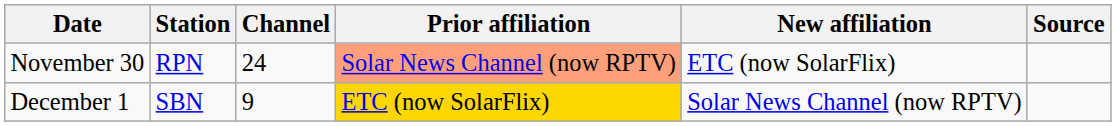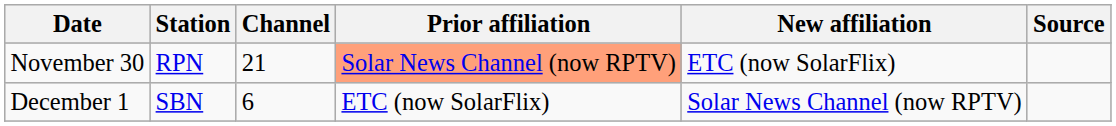 <table class="wikitable">
 <tr>
 <th>Date</th>
 <th>Station</th>
 <th>Channel</th>
 <th>Prior affiliation</th>
 <th>New affiliation</th>
 <th>Source</th>
 </tr>
 <tr>
 <td>November 30</td>
 <td><a href='#'>RPN</a></td>
-<td>24</td>
+<td>21</td>
 <td style="background: lightsalmon;"><a href='#'>Solar News Channel</a> (now RPTV)</td>
 <td><a href='#'>ETC</a> (now SolarFlix)</td>
 <td></td>
 </tr>
 <tr>
 <td>December 1</td>
 <td><a href='#'>SBN</a></td>
-<td>9</td>
-<td style="background: gold;"><a href='#'>ETC</a> (now SolarFlix)</td>
+<td>6</td>
+<td><a href='#'>ETC</a> (now SolarFlix)</td>
 <td><a href='#'>Solar News Channel</a> (now RPTV)</td>
 <td></td>
 </tr>
 </table>
